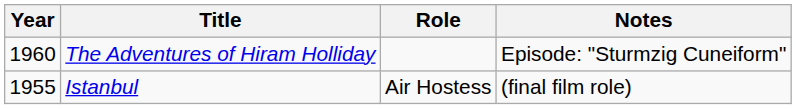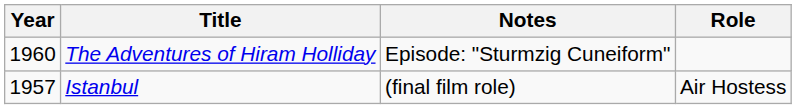 <table class="wikitable">
 <tr>
 <th>Year</th>
 <th>Title</th>
+<th>Notes</th>
 <th>Role</th>
-<th>Notes</th>
 </tr>
 <tr>
 <td>1960</td>
 <td><em><a href='#'>The Adventures of Hiram Holliday</a></em></td>
+<td>Episode: "Sturmzig Cuneiform"</td>
 <td></td>
-<td>Episode: "Sturmzig Cuneiform"</td>
 </tr>
 <tr>
-<td>1955</td>
+<td>1957</td>
 <td><em><a href='#'>Istanbul</a></em></td>
+<td>(final film role)</td>
 <td>Air Hostess</td>
-<td>(final film role)</td>
 </tr>
 </table>
